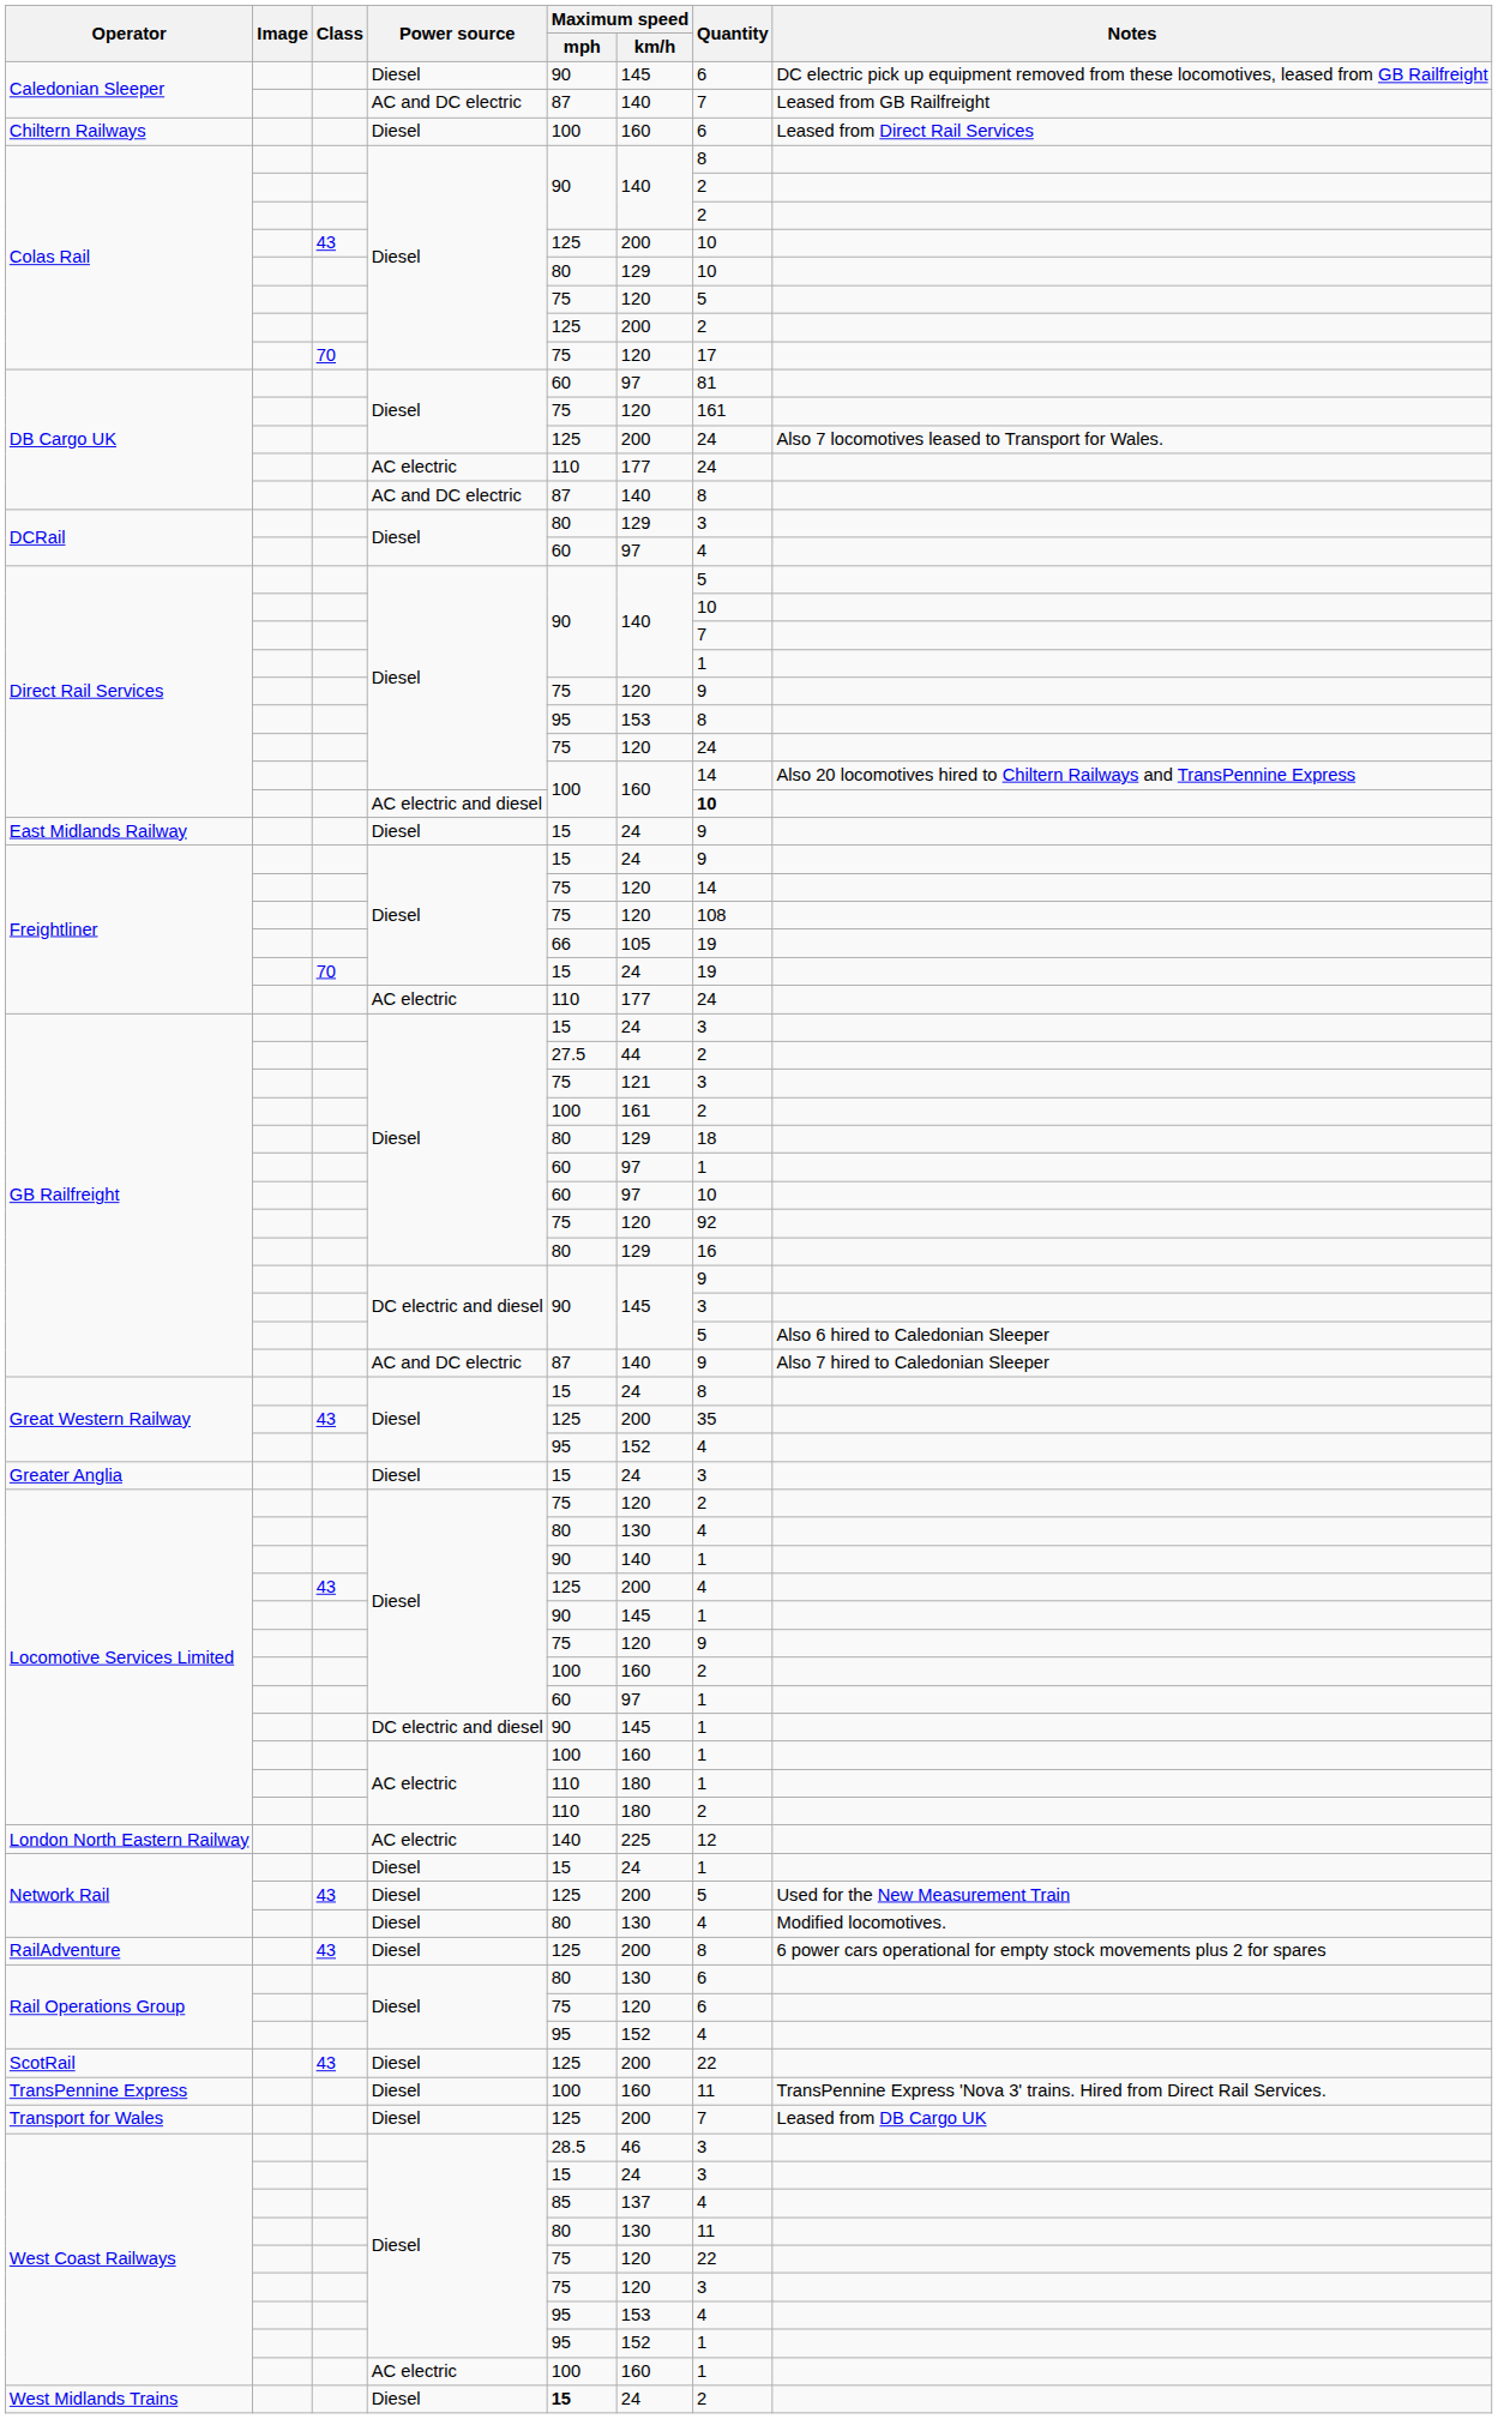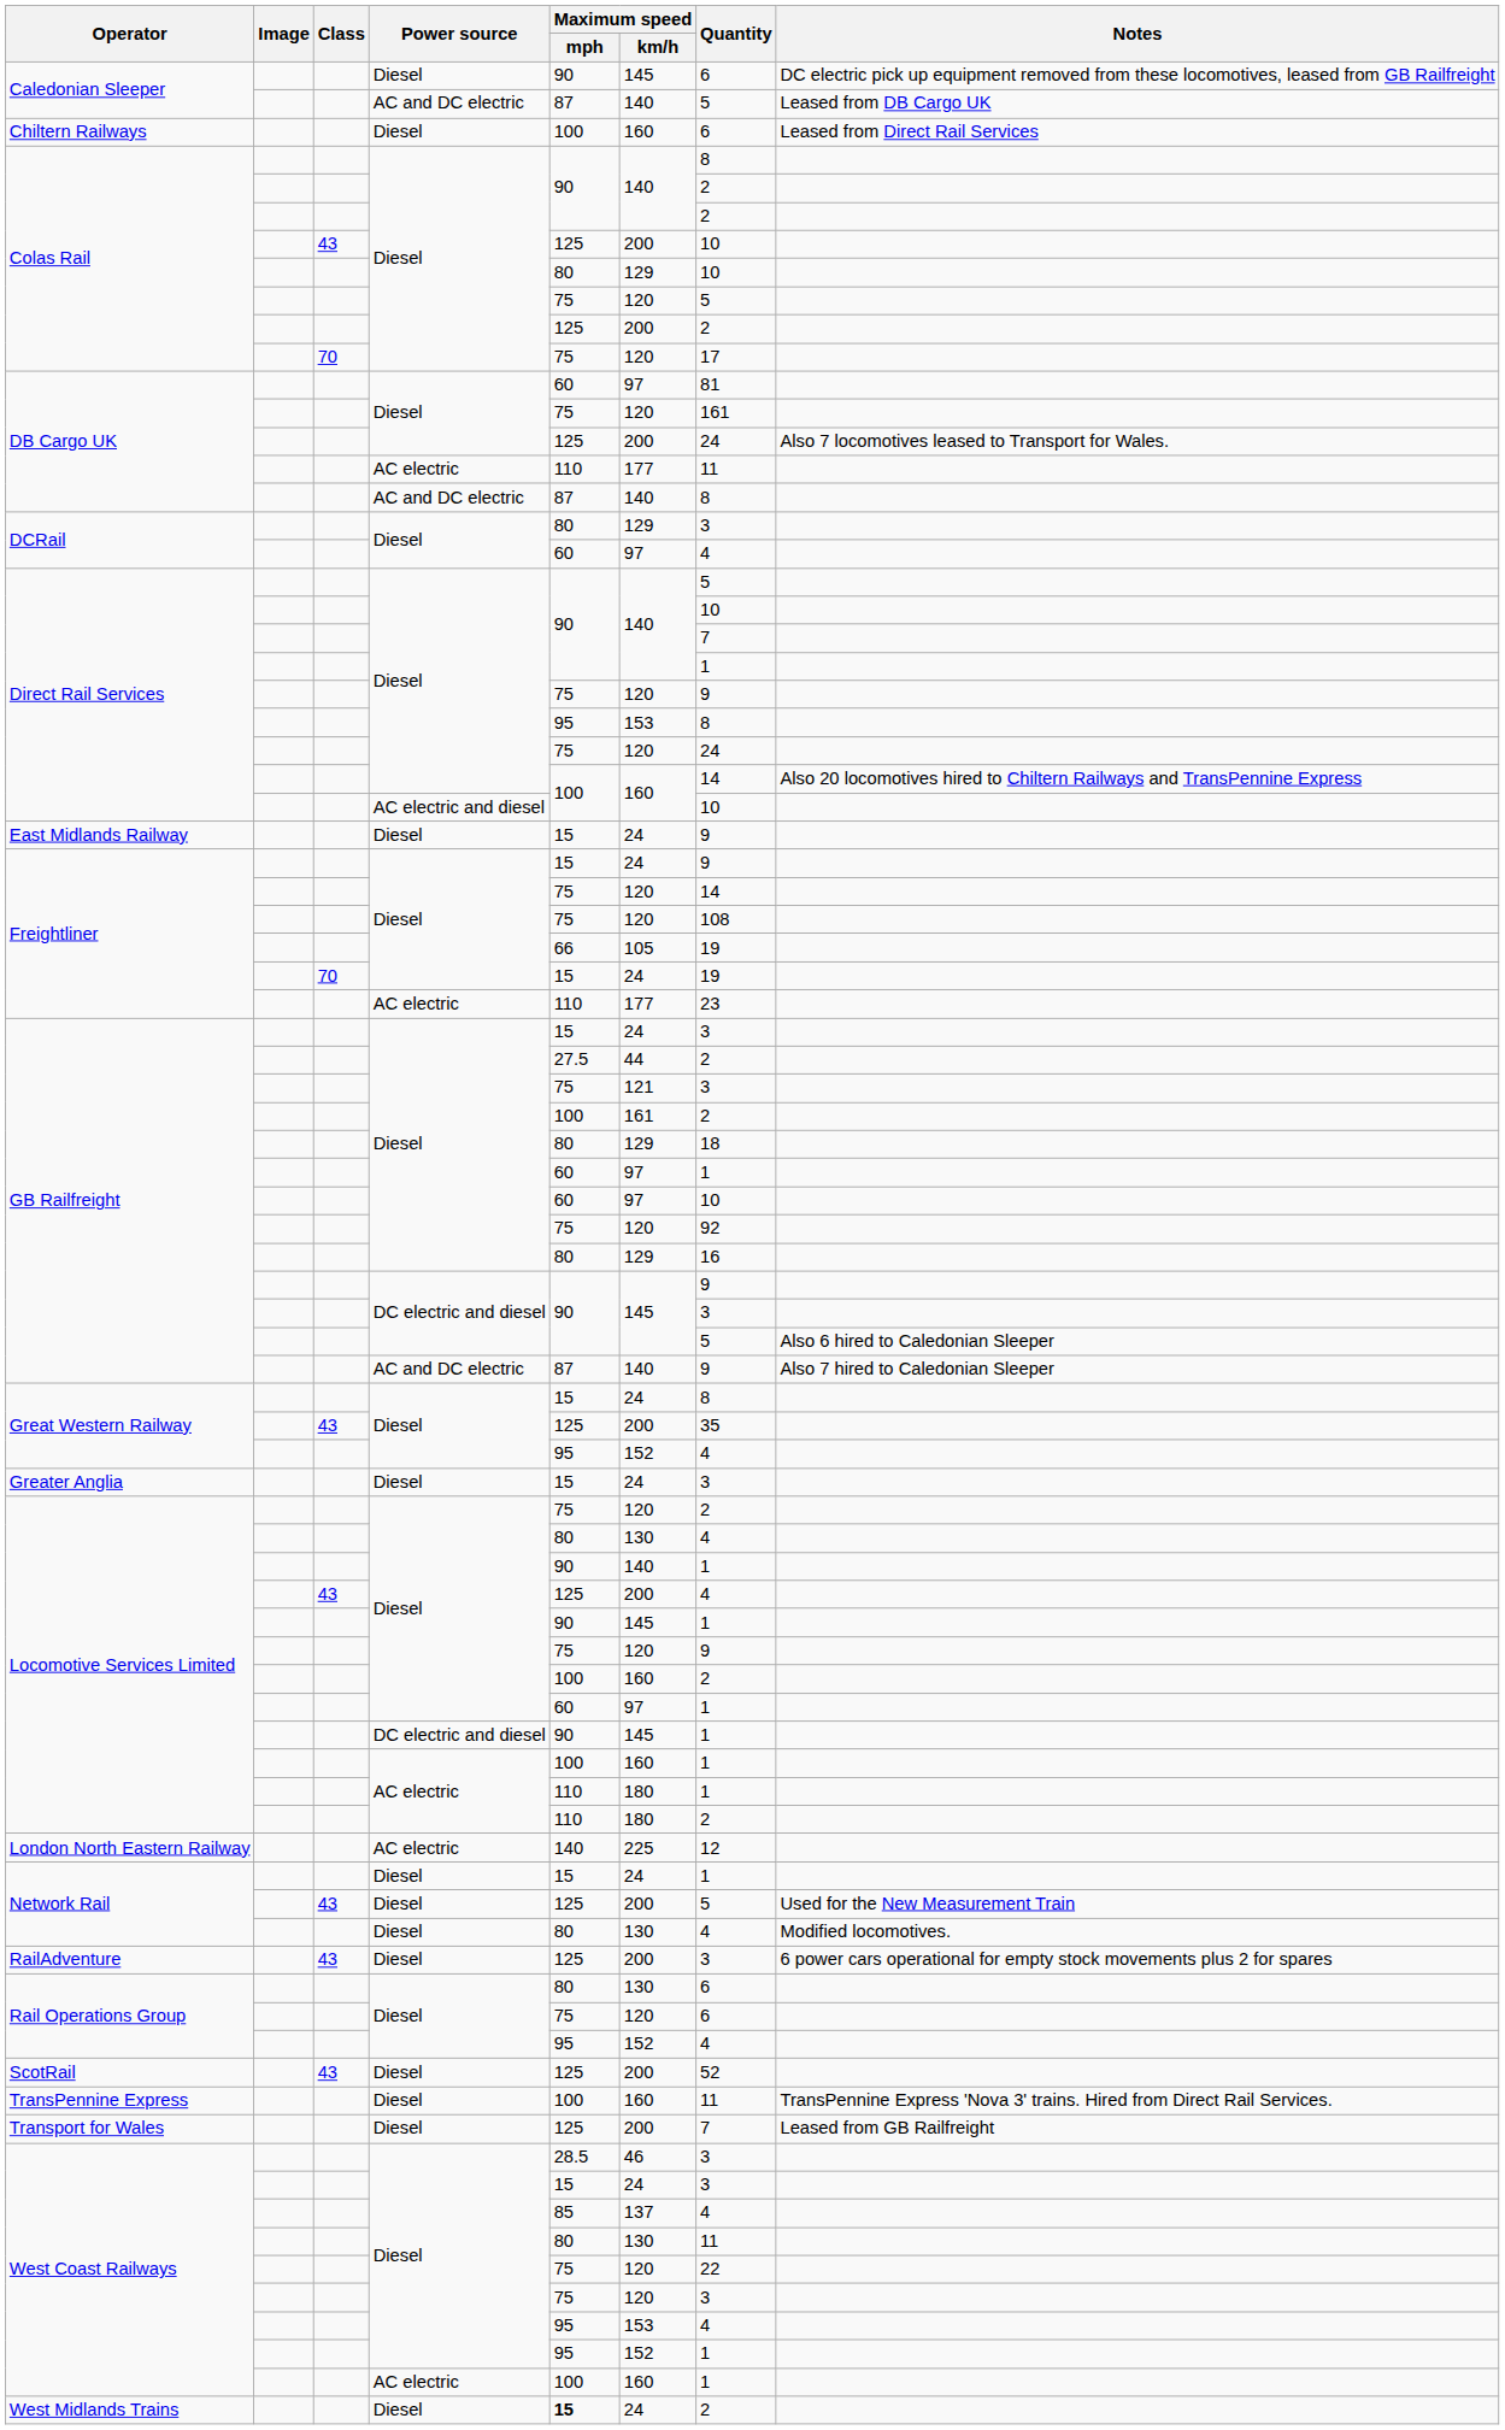 <table class="wikitable sortable">
 <tr>
 <th rowspan="2">Operator</th>
 <th rowspan="2" class="unsortable">Image</th>
 <th rowspan="2" data-sort-type="number">Class</th>
 <th rowspan="2">Power source</th>
 <th colspan="2">Maximum speed</th>
 <th rowspan="2" data-sort-type="number">Quantity</th>
 <th rowspan="2" class="unsortable">Notes</th>
 </tr>
 <tr>
 <th data-sort-type="number">mph</th>
 <th data-sort-type="number">km/h</th>
 </tr>
 <tr>
 <td rowspan="2"><a href='#'>Caledonian Sleeper</a></td>
 <td></td>
 <td></td>
 <td>Diesel</td>
 <td>90</td>
 <td>145</td>
 <td>6</td>
 <td>DC electric pick up equipment removed from these locomotives, leased from <a href='#'>GB Railfreight</a></td>
 </tr>
 <tr>
 <td></td>
 <td></td>
 <td>AC and DC electric</td>
 <td>87</td>
 <td>140</td>
-<td>7</td>
-<td>Leased from GB Railfreight</td>
+<td>5</td>
+<td>Leased from <a href='#'>DB Cargo UK</a></td>
 </tr>
 <tr>
 <td><a href='#'>Chiltern Railways</a></td>
 <td></td>
 <td></td>
 <td>Diesel</td>
 <td>100</td>
 <td>160</td>
 <td>6</td>
 <td>Leased from <a href='#'>Direct Rail Services</a></td>
 </tr>
 <tr>
 <td rowspan="8"><a href='#'>Colas Rail</a></td>
 <td></td>
 <td></td>
 <td rowspan="8">Diesel</td>
 <td rowspan="3">90</td>
 <td rowspan="3">140</td>
 <td>8</td>
 <td></td>
 </tr>
 <tr>
 <td></td>
 <td></td>
 <td>2</td>
 <td></td>
 </tr>
 <tr>
 <td></td>
 <td></td>
 <td>2</td>
 <td></td>
 </tr>
 <tr>
 <td></td>
 <td><a href='#'>43</a></td>
 <td>125</td>
 <td>200</td>
 <td>10</td>
 <td></td>
 </tr>
 <tr>
 <td></td>
 <td></td>
 <td>80</td>
 <td>129</td>
 <td>10</td>
 <td></td>
 </tr>
 <tr>
 <td></td>
 <td></td>
 <td>75</td>
 <td>120</td>
 <td>5</td>
 <td></td>
 </tr>
 <tr>
 <td></td>
 <td></td>
 <td>125</td>
 <td>200</td>
 <td>2</td>
 <td></td>
 </tr>
 <tr>
 <td></td>
 <td><a href='#'>70</a></td>
 <td>75</td>
 <td>120</td>
 <td>17</td>
 <td></td>
 </tr>
 <tr>
 <td rowspan="5"><a href='#'>DB Cargo UK</a></td>
 <td></td>
 <td></td>
 <td rowspan="3">Diesel</td>
 <td>60</td>
 <td>97</td>
 <td>81</td>
 <td></td>
 </tr>
 <tr>
 <td></td>
 <td></td>
 <td>75</td>
 <td>120</td>
 <td>161</td>
 <td></td>
 </tr>
 <tr>
 <td></td>
 <td></td>
 <td>125</td>
 <td>200</td>
 <td>24</td>
 <td>Also 7 locomotives leased to Transport for Wales.</td>
 </tr>
 <tr>
 <td></td>
 <td></td>
 <td>AC electric</td>
 <td>110</td>
 <td>177</td>
-<td>24</td>
+<td>11</td>
 <td></td>
 </tr>
 <tr>
 <td></td>
 <td></td>
 <td>AC and DC electric</td>
 <td>87</td>
 <td>140</td>
 <td>8</td>
 <td></td>
 </tr>
 <tr>
 <td rowspan="2"><a href='#'>DCRail</a></td>
 <td></td>
 <td></td>
 <td rowspan="2">Diesel</td>
 <td>80</td>
 <td>129</td>
 <td>3</td>
 <td></td>
 </tr>
 <tr>
 <td></td>
 <td></td>
 <td>60</td>
 <td>97</td>
 <td>4</td>
 <td></td>
 </tr>
 <tr>
 <td rowspan="9"><a href='#'>Direct Rail Services</a></td>
 <td></td>
 <td></td>
 <td rowspan="8">Diesel</td>
 <td rowspan="4">90</td>
 <td rowspan="4">140</td>
 <td>5</td>
 <td></td>
 </tr>
 <tr>
 <td></td>
 <td></td>
 <td>10</td>
 <td></td>
 </tr>
 <tr>
 <td></td>
 <td></td>
 <td>7</td>
 <td></td>
 </tr>
 <tr>
 <td></td>
 <td></td>
 <td>1</td>
 <td></td>
 </tr>
 <tr>
 <td></td>
 <td></td>
 <td>75</td>
 <td>120</td>
 <td>9</td>
 <td></td>
 </tr>
 <tr>
 <td></td>
 <td></td>
 <td>95</td>
 <td>153</td>
 <td>8</td>
 <td></td>
 </tr>
 <tr>
 <td></td>
 <td></td>
 <td>75</td>
 <td>120</td>
 <td>24</td>
 <td></td>
 </tr>
 <tr>
 <td></td>
 <td></td>
 <td rowspan="2">100</td>
 <td rowspan="2">160</td>
 <td>14</td>
 <td>Also 20 locomotives hired to <a href='#'>Chiltern Railways</a> and <a href='#'>TransPennine Express</a></td>
 </tr>
 <tr>
 <td></td>
 <td></td>
 <td>AC electric and diesel</td>
-<td><strong>10</strong></td>
+<td>10</td>
 <td></td>
 </tr>
 <tr>
 <td><a href='#'>East Midlands Railway</a></td>
 <td></td>
 <td></td>
 <td>Diesel</td>
 <td>15</td>
 <td>24</td>
 <td>9</td>
 <td></td>
 </tr>
 <tr>
 <td rowspan="6"><a href='#'>Freightliner</a></td>
 <td></td>
 <td></td>
 <td rowspan="5">Diesel</td>
 <td>15</td>
 <td>24</td>
 <td>9</td>
 <td></td>
 </tr>
 <tr>
 <td></td>
 <td></td>
 <td>75</td>
 <td>120</td>
 <td>14</td>
 <td></td>
 </tr>
 <tr>
 <td></td>
 <td></td>
 <td>75</td>
 <td>120</td>
 <td>108</td>
 <td></td>
 </tr>
 <tr>
 <td></td>
 <td></td>
 <td>66</td>
 <td>105</td>
 <td>19</td>
 <td></td>
 </tr>
 <tr>
 <td></td>
 <td><a href='#'>70</a></td>
 <td>15</td>
 <td>24</td>
 <td>19</td>
 <td></td>
 </tr>
 <tr>
 <td></td>
 <td></td>
 <td>AC electric</td>
 <td>110</td>
 <td>177</td>
-<td>24</td>
+<td>23</td>
 <td></td>
 </tr>
 <tr>
 <td rowspan="13"><a href='#'>GB Railfreight</a></td>
 <td></td>
 <td></td>
 <td rowspan="9">Diesel</td>
 <td>15</td>
 <td>24</td>
 <td>3</td>
 <td></td>
 </tr>
 <tr>
 <td></td>
 <td></td>
 <td>27.5</td>
 <td>44</td>
 <td>2</td>
 <td></td>
 </tr>
 <tr>
 <td></td>
 <td></td>
 <td>75</td>
 <td>121</td>
 <td>3</td>
 <td></td>
 </tr>
 <tr>
 <td></td>
 <td></td>
 <td>100</td>
 <td>161</td>
 <td>2</td>
 <td></td>
 </tr>
 <tr>
 <td></td>
 <td></td>
 <td>80</td>
 <td>129</td>
 <td>18</td>
 <td></td>
 </tr>
 <tr>
 <td></td>
 <td></td>
 <td>60</td>
 <td>97</td>
 <td>1</td>
 <td></td>
 </tr>
 <tr>
 <td></td>
 <td></td>
 <td>60</td>
 <td>97</td>
 <td>10</td>
 <td></td>
 </tr>
 <tr>
 <td></td>
 <td></td>
 <td>75</td>
 <td>120</td>
 <td>92</td>
 <td></td>
 </tr>
 <tr>
 <td></td>
 <td></td>
 <td>80</td>
 <td>129</td>
 <td>16</td>
 <td></td>
 </tr>
 <tr>
 <td></td>
 <td></td>
 <td rowspan="3">DC electric and diesel</td>
 <td rowspan="3">90</td>
 <td rowspan="3">145</td>
 <td>9</td>
 <td></td>
 </tr>
 <tr>
 <td></td>
 <td></td>
 <td>3</td>
 <td></td>
 </tr>
 <tr>
 <td></td>
 <td></td>
 <td>5</td>
 <td>Also 6 hired to Caledonian Sleeper</td>
 </tr>
 <tr>
 <td></td>
 <td></td>
 <td>AC and DC electric</td>
 <td>87</td>
 <td>140</td>
 <td>9</td>
 <td>Also 7 hired to Caledonian Sleeper </td>
 </tr>
 <tr>
 <td rowspan="3"><a href='#'>Great Western Railway</a></td>
 <td></td>
 <td></td>
 <td rowspan="3">Diesel</td>
 <td>15</td>
 <td>24</td>
 <td>8</td>
 <td></td>
 </tr>
 <tr>
 <td></td>
 <td><a href='#'>43</a></td>
 <td>125</td>
 <td>200</td>
 <td>35</td>
 <td></td>
 </tr>
 <tr>
 <td></td>
 <td></td>
 <td>95</td>
 <td>152</td>
 <td>4</td>
 <td></td>
 </tr>
 <tr>
 <td><a href='#'>Greater Anglia</a></td>
 <td></td>
 <td></td>
 <td>Diesel</td>
 <td>15</td>
 <td>24</td>
 <td>3</td>
 <td></td>
 </tr>
 <tr>
 <td rowspan="12"><a href='#'>Locomotive Services Limited</a></td>
 <td></td>
 <td></td>
 <td rowspan="8">Diesel</td>
 <td>75</td>
 <td>120</td>
 <td>2</td>
 <td></td>
 </tr>
 <tr>
 <td></td>
 <td></td>
 <td>80</td>
 <td>130</td>
 <td>4</td>
 <td></td>
 </tr>
 <tr>
 <td></td>
 <td></td>
 <td>90</td>
 <td>140</td>
 <td>1</td>
 <td></td>
 </tr>
 <tr>
 <td></td>
 <td><a href='#'>43</a></td>
 <td>125</td>
 <td>200</td>
 <td>4</td>
 <td></td>
 </tr>
 <tr>
 <td></td>
 <td></td>
 <td>90</td>
 <td>145</td>
 <td>1</td>
 <td></td>
 </tr>
 <tr>
 <td></td>
 <td></td>
 <td>75</td>
 <td>120</td>
 <td>9</td>
 <td></td>
 </tr>
 <tr>
 <td></td>
 <td></td>
 <td>100</td>
 <td>160</td>
 <td>2</td>
 <td></td>
 </tr>
 <tr>
 <td></td>
 <td></td>
 <td>60</td>
 <td>97</td>
 <td>1</td>
 <td></td>
 </tr>
 <tr>
 <td></td>
 <td></td>
 <td>DC electric and diesel</td>
 <td>90</td>
 <td>145</td>
 <td>1</td>
 <td></td>
 </tr>
 <tr>
 <td></td>
 <td></td>
 <td rowspan="3">AC electric</td>
 <td>100</td>
 <td>160</td>
 <td>1</td>
 <td></td>
 </tr>
 <tr>
 <td></td>
 <td></td>
 <td>110</td>
 <td>180</td>
 <td>1</td>
 <td></td>
 </tr>
 <tr>
 <td></td>
 <td></td>
 <td>110</td>
 <td>180</td>
 <td>2</td>
 <td></td>
 </tr>
 <tr>
 <td><a href='#'>London North Eastern Railway</a></td>
 <td></td>
 <td></td>
 <td>AC electric</td>
 <td>140</td>
 <td>225</td>
 <td>12</td>
 <td></td>
 </tr>
 <tr>
 <td rowspan="3"><a href='#'>Network Rail</a></td>
 <td></td>
 <td></td>
 <td>Diesel</td>
 <td>15</td>
 <td>24</td>
 <td>1</td>
 <td></td>
 </tr>
 <tr>
 <td></td>
 <td><a href='#'>43</a></td>
 <td>Diesel</td>
 <td>125</td>
 <td>200</td>
 <td>5</td>
 <td>Used for the <a href='#'>New Measurement Train</a></td>
 </tr>
 <tr>
 <td></td>
 <td></td>
 <td>Diesel</td>
 <td>80</td>
 <td>130</td>
 <td>4</td>
 <td>Modified  locomotives.</td>
 </tr>
 <tr>
 <td><a href='#'>RailAdventure</a></td>
 <td></td>
 <td><a href='#'>43</a></td>
 <td>Diesel</td>
 <td>125</td>
 <td>200</td>
-<td>8</td>
+<td>3</td>
 <td>6 power cars operational for empty stock movements plus 2 for spares</td>
 </tr>
 <tr>
 <td rowspan="3"><a href='#'>Rail Operations Group</a></td>
 <td></td>
 <td></td>
 <td rowspan="3">Diesel</td>
 <td>80</td>
 <td>130</td>
 <td>6</td>
 <td></td>
 </tr>
 <tr>
 <td></td>
 <td></td>
 <td>75</td>
 <td>120</td>
 <td>6</td>
 <td></td>
 </tr>
 <tr>
 <td></td>
 <td></td>
 <td>95</td>
 <td>152</td>
 <td>4</td>
 <td></td>
 </tr>
 <tr>
 <td><a href='#'>ScotRail</a></td>
 <td></td>
 <td><a href='#'>43</a></td>
 <td>Diesel</td>
 <td>125</td>
 <td>200</td>
-<td>22</td>
+<td>52</td>
 <td></td>
 </tr>
 <tr>
 <td><a href='#'>TransPennine Express</a></td>
 <td></td>
 <td></td>
 <td>Diesel</td>
 <td>100</td>
 <td>160</td>
 <td>11</td>
 <td>TransPennine Express 'Nova 3' trains. Hired from Direct Rail Services.</td>
 </tr>
 <tr>
 <td><a href='#'>Transport for Wales</a></td>
 <td></td>
 <td></td>
 <td>Diesel</td>
 <td>125</td>
 <td>200</td>
 <td>7</td>
-<td>Leased from <a href='#'>DB Cargo UK</a></td>
+<td>Leased from GB Railfreight</td>
 </tr>
 <tr>
 <td rowspan="9"><a href='#'>West Coast Railways</a></td>
 <td></td>
 <td></td>
 <td rowspan="8">Diesel</td>
 <td>28.5</td>
 <td>46</td>
 <td>3</td>
 <td></td>
 </tr>
 <tr>
 <td></td>
 <td></td>
 <td>15</td>
 <td>24</td>
 <td>3</td>
 <td></td>
 </tr>
 <tr>
 <td></td>
 <td></td>
 <td>85</td>
 <td>137</td>
 <td>4</td>
 <td></td>
 </tr>
 <tr>
 <td></td>
 <td></td>
 <td>80</td>
 <td>130</td>
 <td>11</td>
 <td></td>
 </tr>
 <tr>
 <td></td>
 <td></td>
 <td>75</td>
 <td>120</td>
 <td>22</td>
 <td></td>
 </tr>
 <tr>
 <td></td>
 <td></td>
 <td>75</td>
 <td>120</td>
 <td>3</td>
 <td></td>
 </tr>
 <tr>
 <td></td>
 <td></td>
 <td>95</td>
 <td>153</td>
 <td>4</td>
 <td></td>
 </tr>
 <tr>
 <td></td>
 <td></td>
 <td>95</td>
 <td>152</td>
 <td>1</td>
 <td></td>
 </tr>
 <tr>
 <td></td>
 <td></td>
 <td>AC electric</td>
 <td>100</td>
 <td>160</td>
 <td>1</td>
 <td></td>
 </tr>
 <tr>
 <td><a href='#'>West Midlands Trains</a></td>
 <td></td>
 <td></td>
 <td>Diesel</td>
 <td><strong>15</strong></td>
 <td>24</td>
 <td>2</td>
 <td></td>
 </tr>
 </table>
